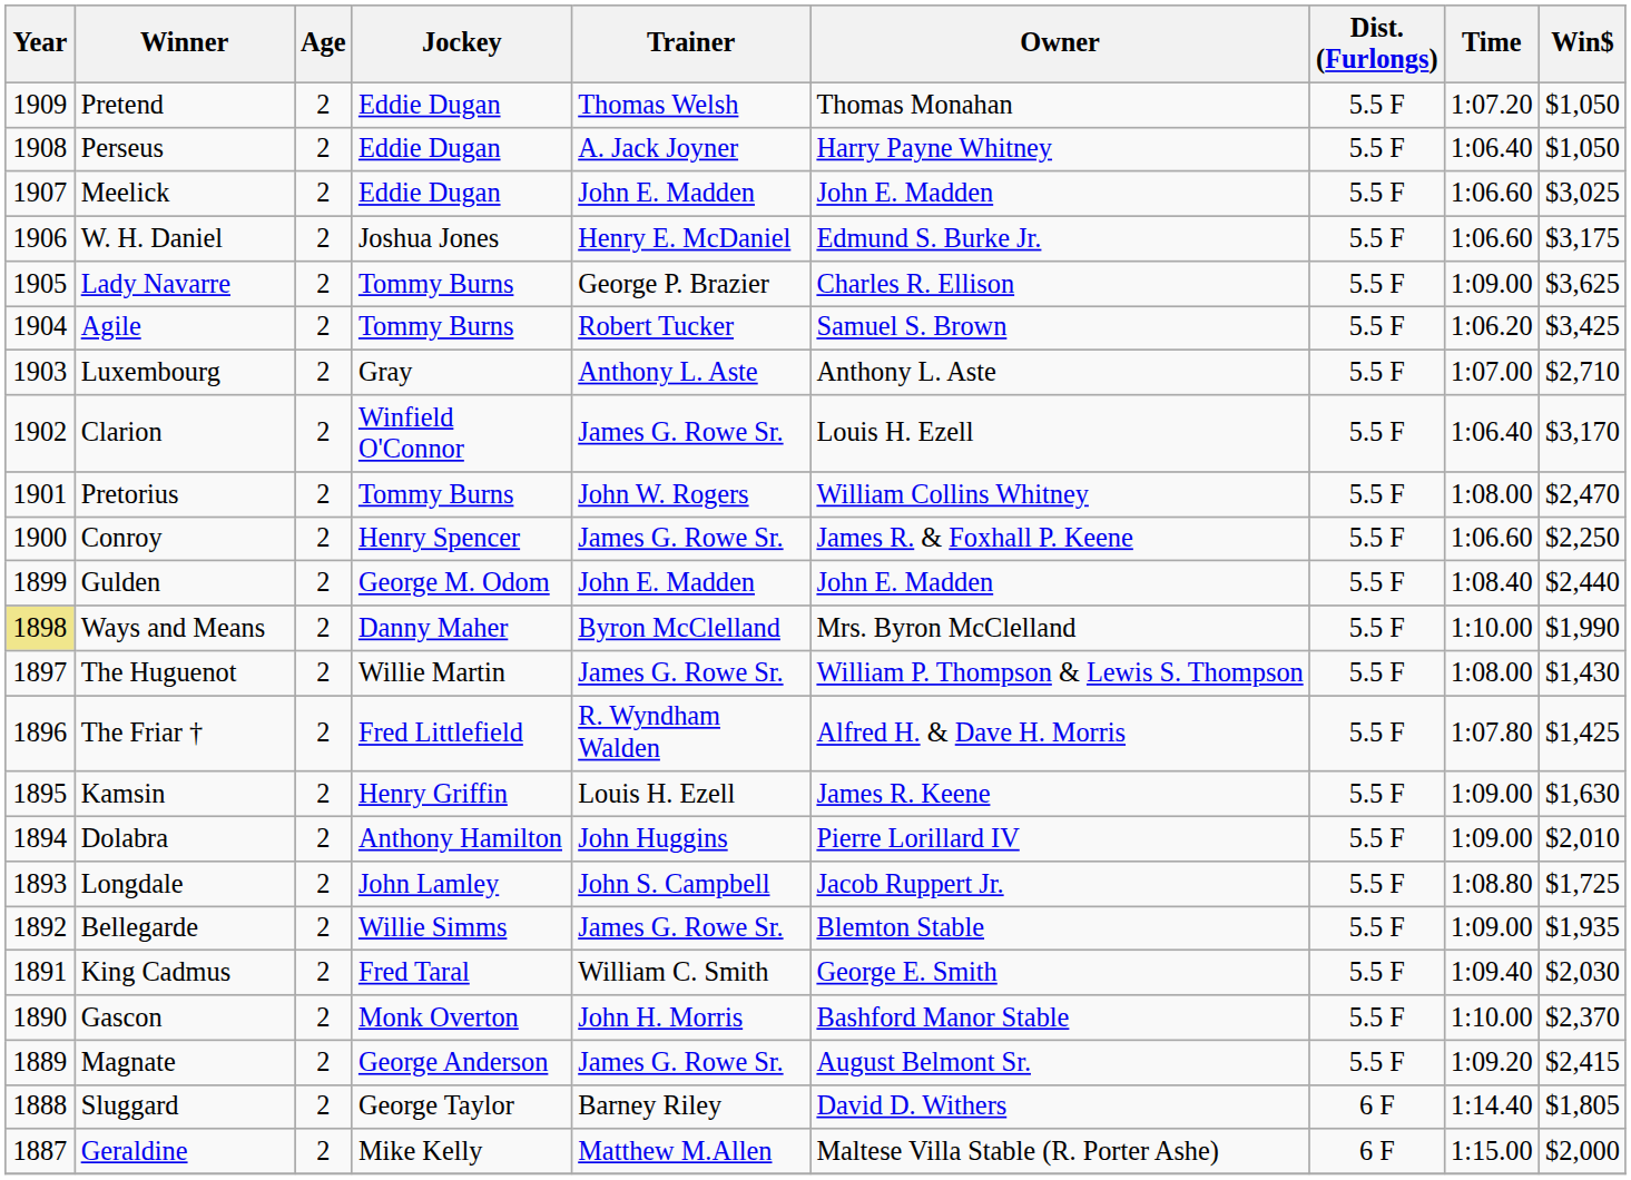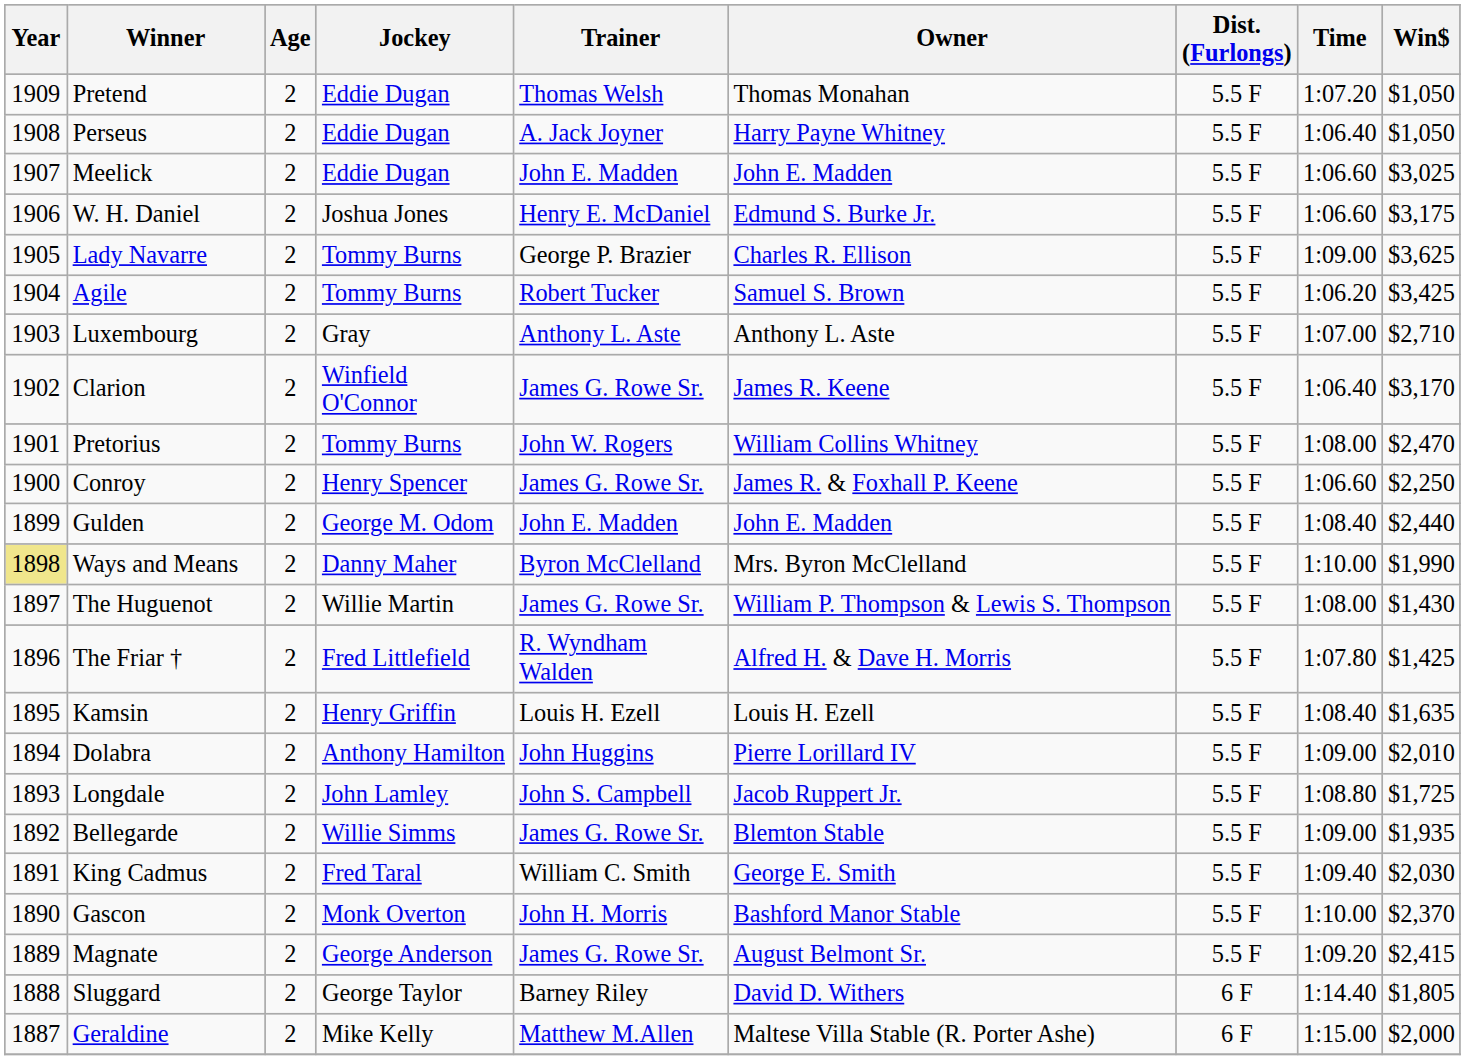 <table class="wikitable sortable" style="font-size:90%">
 <tr>
 <th style="width:30px">Year<br></th>
 <th style="width:110px">Winner<br></th>
 <th style="width:20px">Age<br></th>
 <th style="width:110px">Jockey<br></th>
 <th style="width:120px">Trainer<br></th>
 <th>Owner<br></th>
 <th style="width:25px">Dist.<br> <span>(<a href='#'>Furlongs</a>)</span></th>
 <th style="width:25px">Time<br></th>
 <th style="width:25px">Win$</th>
 </tr>
 <tr>
 <td align=center>1909</td>
 <td>Pretend</td>
 <td align=center>2</td>
 <td><a href='#'>Eddie Dugan</a></td>
 <td><a href='#'>Thomas Welsh</a></td>
 <td>Thomas Monahan</td>
 <td align=center>5.5 F</td>
 <td>1:07.20</td>
 <td>$1,050</td>
 </tr>
 <tr>
 <td align=center>1908</td>
 <td>Perseus</td>
 <td align=center>2</td>
 <td><a href='#'>Eddie Dugan</a></td>
 <td><a href='#'>A. Jack Joyner</a></td>
 <td><a href='#'>Harry Payne Whitney</a></td>
 <td align=center>5.5 F</td>
 <td>1:06.40</td>
 <td>$1,050</td>
 </tr>
 <tr>
 <td align=center>1907</td>
 <td>Meelick</td>
 <td align=center>2</td>
 <td><a href='#'>Eddie Dugan</a></td>
 <td><a href='#'>John E. Madden</a></td>
 <td><a href='#'>John E. Madden</a></td>
 <td align=center>5.5 F</td>
 <td>1:06.60</td>
 <td>$3,025</td>
 </tr>
 <tr>
 <td align=center>1906</td>
 <td>W. H. Daniel</td>
 <td align=center>2</td>
 <td>Joshua Jones</td>
 <td><a href='#'>Henry E. McDaniel</a></td>
 <td><a href='#'>Edmund S. Burke Jr.</a></td>
 <td align=center>5.5 F</td>
 <td>1:06.60</td>
 <td>$3,175</td>
 </tr>
 <tr>
 <td align=center>1905</td>
 <td><a href='#'>Lady Navarre</a></td>
 <td align=center>2</td>
 <td><a href='#'>Tommy Burns</a></td>
 <td>George P. Brazier</td>
 <td><a href='#'>Charles R. Ellison</a></td>
 <td align=center>5.5 F</td>
 <td>1:09.00</td>
 <td>$3,625</td>
 </tr>
 <tr>
 <td align=center>1904</td>
 <td><a href='#'>Agile</a></td>
 <td align=center>2</td>
 <td><a href='#'>Tommy Burns</a></td>
 <td><a href='#'>Robert Tucker</a></td>
 <td><a href='#'>Samuel S. Brown</a></td>
 <td align=center>5.5 F</td>
 <td>1:06.20</td>
 <td>$3,425</td>
 </tr>
 <tr>
 <td align=center>1903</td>
 <td>Luxembourg</td>
 <td align=center>2</td>
 <td>Gray</td>
 <td><a href='#'>Anthony L. Aste</a></td>
 <td>Anthony L. Aste</td>
 <td align=center>5.5 F</td>
 <td>1:07.00</td>
 <td>$2,710</td>
 </tr>
 <tr>
 <td align=center>1902</td>
 <td>Clarion</td>
 <td align=center>2</td>
 <td><a href='#'>Winfield O'Connor</a></td>
 <td><a href='#'>James G. Rowe Sr.</a></td>
-<td>Louis H. Ezell</td>
+<td><a href='#'>James R. Keene</a></td>
 <td align=center>5.5 F</td>
 <td>1:06.40</td>
 <td>$3,170</td>
 </tr>
 <tr>
 <td align=center>1901</td>
 <td>Pretorius</td>
 <td align=center>2</td>
 <td><a href='#'>Tommy Burns</a></td>
 <td><a href='#'>John W. Rogers</a></td>
 <td><a href='#'>William Collins Whitney</a></td>
 <td align=center>5.5 F</td>
 <td>1:08.00</td>
 <td>$2,470</td>
 </tr>
 <tr>
 <td align=center>1900</td>
 <td>Conroy</td>
 <td align=center>2</td>
 <td><a href='#'>Henry Spencer</a></td>
 <td><a href='#'>James G. Rowe Sr.</a></td>
 <td><a href='#'>James R.</a> & <a href='#'>Foxhall P. Keene</a></td>
 <td align=center>5.5 F</td>
 <td>1:06.60</td>
 <td>$2,250</td>
 </tr>
 <tr>
 <td align=center>1899</td>
 <td>Gulden</td>
 <td align=center>2</td>
 <td><a href='#'>George M. Odom</a></td>
 <td><a href='#'>John E. Madden</a></td>
 <td><a href='#'>John E. Madden</a></td>
 <td align=center>5.5 F</td>
 <td>1:08.40</td>
 <td>$2,440</td>
 </tr>
 <tr>
 <td align=center style="background: khaki;">1898</td>
 <td>Ways and Means</td>
 <td align=center>2</td>
 <td><a href='#'>Danny Maher</a></td>
 <td><a href='#'>Byron McClelland</a></td>
 <td>Mrs. Byron McClelland</td>
 <td align=center>5.5 F</td>
 <td>1:10.00</td>
 <td>$1,990</td>
 </tr>
 <tr>
 <td align=center>1897</td>
 <td>The Huguenot</td>
 <td align=center>2</td>
 <td>Willie Martin</td>
 <td><a href='#'>James G. Rowe Sr.</a></td>
 <td><a href='#'>William P. Thompson</a> & <a href='#'>Lewis S. Thompson</a></td>
 <td align=center>5.5 F</td>
 <td>1:08.00</td>
 <td>$1,430</td>
 </tr>
 <tr>
 <td align=center>1896</td>
 <td>The Friar †</td>
 <td align=center>2</td>
 <td><a href='#'>Fred Littlefield</a></td>
 <td><a href='#'>R. Wyndham Walden</a></td>
 <td><a href='#'>Alfred H.</a> & <a href='#'>Dave H. Morris</a></td>
 <td align=center>5.5 F</td>
 <td>1:07.80</td>
 <td>$1,425</td>
 </tr>
 <tr>
 <td align=center>1895</td>
 <td>Kamsin</td>
 <td align=center>2</td>
 <td><a href='#'>Henry Griffin</a></td>
 <td>Louis H. Ezell</td>
-<td><a href='#'>James R. Keene</a></td>
+<td>Louis H. Ezell</td>
 <td align=center>5.5 F</td>
-<td>1:09.00</td>
-<td>$1,630</td>
+<td>1:08.40</td>
+<td>$1,635</td>
 </tr>
 <tr>
 <td align=center>1894</td>
 <td>Dolabra</td>
 <td align=center>2</td>
 <td><a href='#'>Anthony Hamilton</a></td>
 <td><a href='#'>John Huggins</a></td>
 <td><a href='#'>Pierre Lorillard IV</a></td>
 <td align=center>5.5 F</td>
 <td>1:09.00</td>
 <td>$2,010</td>
 </tr>
 <tr>
 <td align=center>1893</td>
 <td>Longdale</td>
 <td align=center>2</td>
 <td><a href='#'>John Lamley</a></td>
 <td><a href='#'>John S. Campbell</a></td>
 <td><a href='#'>Jacob Ruppert Jr.</a></td>
 <td align=center>5.5 F</td>
 <td>1:08.80</td>
 <td>$1,725</td>
 </tr>
 <tr>
 <td align=center>1892</td>
 <td>Bellegarde</td>
 <td align=center>2</td>
 <td><a href='#'>Willie Simms</a></td>
 <td><a href='#'>James G. Rowe Sr.</a></td>
 <td><a href='#'>Blemton Stable</a></td>
 <td align=center>5.5 F</td>
 <td>1:09.00</td>
 <td>$1,935</td>
 </tr>
 <tr>
 <td align=center>1891</td>
 <td>King Cadmus</td>
 <td align=center>2</td>
 <td><a href='#'>Fred Taral</a></td>
 <td>William C. Smith</td>
 <td><a href='#'>George E. Smith</a></td>
 <td align=center>5.5 F</td>
 <td>1:09.40</td>
 <td>$2,030</td>
 </tr>
 <tr>
 <td align=center>1890</td>
 <td>Gascon</td>
 <td align=center>2</td>
 <td><a href='#'>Monk Overton</a></td>
 <td><a href='#'>John H. Morris</a></td>
 <td><a href='#'>Bashford Manor Stable</a></td>
 <td align=center>5.5 F</td>
 <td>1:10.00</td>
 <td>$2,370</td>
 </tr>
 <tr>
 <td align=center>1889</td>
 <td>Magnate</td>
 <td align=center>2</td>
 <td><a href='#'>George Anderson</a></td>
 <td><a href='#'>James G. Rowe Sr.</a></td>
 <td><a href='#'>August Belmont Sr.</a></td>
 <td align=center>5.5 F</td>
 <td>1:09.20</td>
 <td>$2,415</td>
 </tr>
 <tr>
 <td align=center>1888</td>
 <td>Sluggard</td>
 <td align=center>2</td>
 <td>George Taylor</td>
 <td>Barney Riley</td>
 <td><a href='#'>David D. Withers</a></td>
 <td align=center>6 F</td>
 <td>1:14.40</td>
 <td>$1,805</td>
 </tr>
 <tr>
 <td align=center>1887</td>
 <td><a href='#'>Geraldine</a></td>
 <td align=center>2</td>
 <td>Mike Kelly</td>
 <td><a href='#'>Matthew M.Allen</a></td>
 <td>Maltese Villa Stable (R. Porter Ashe)</td>
 <td align=center>6 F</td>
 <td>1:15.00</td>
 <td>$2,000</td>
 </tr>
 <tr>
 </tr>
 </table>
